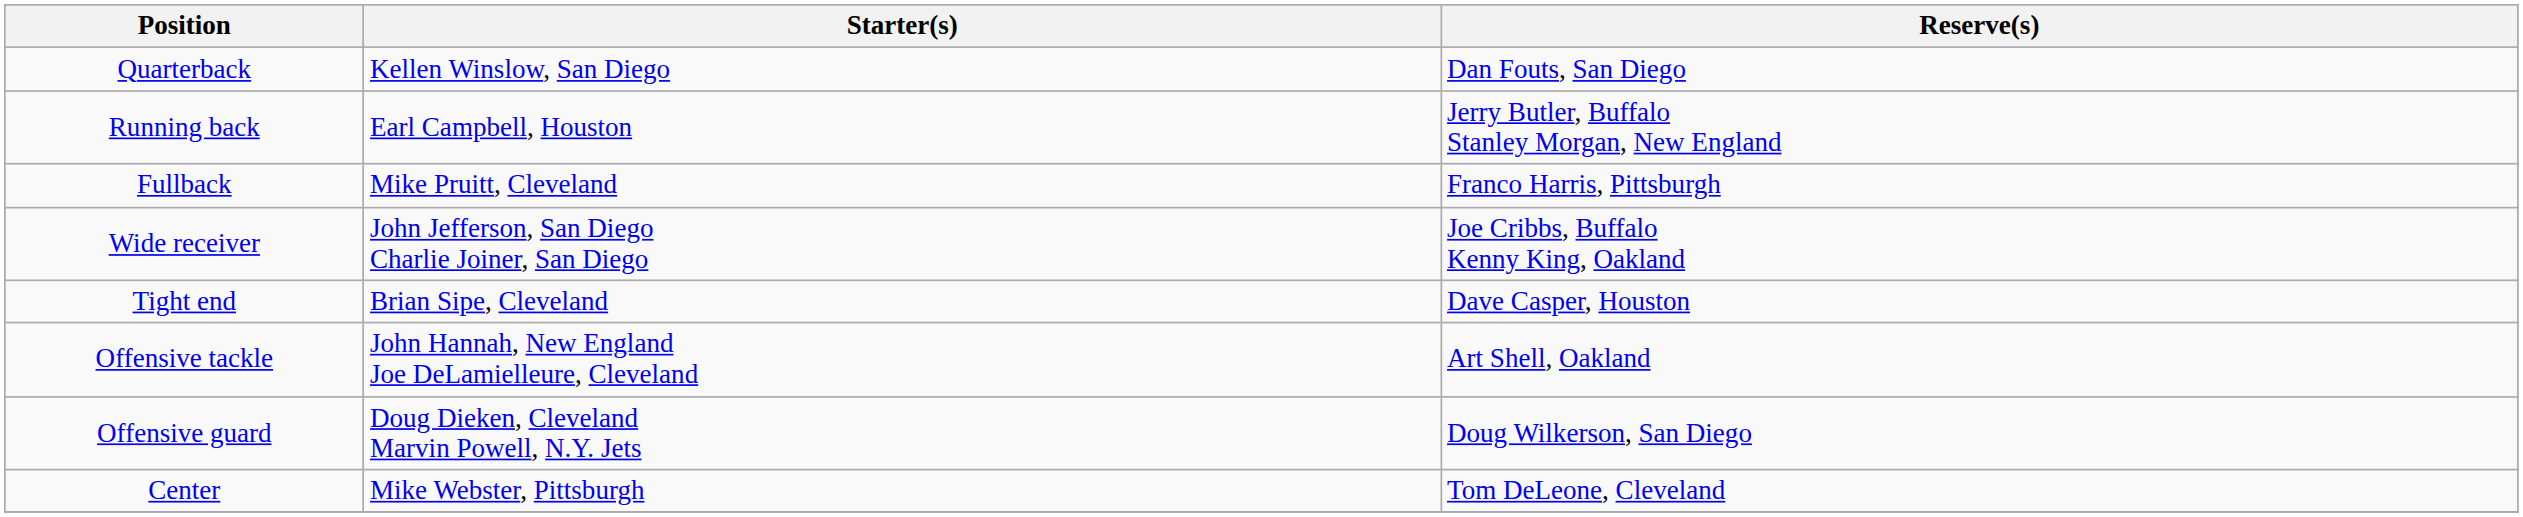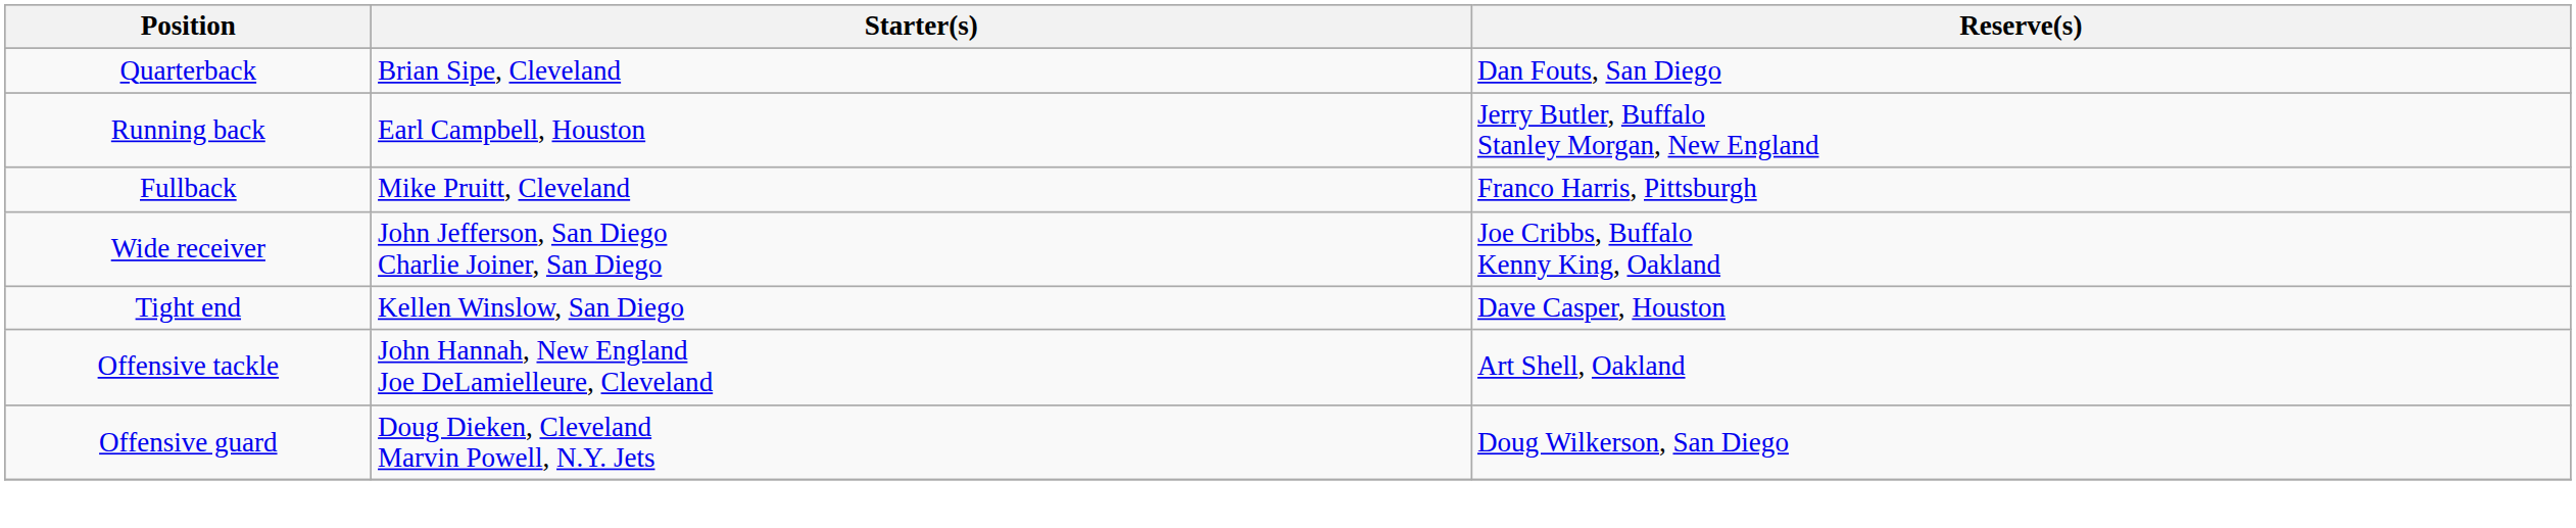 <table class="wikitable" width=75%>
 <tr>
 <th width=10%>Position</th>
 <th width=30%>Starter(s)</th>
 <th width=30%>Reserve(s)</th>
 </tr>
 <tr>
 <td align=center><a href='#'>Quarterback</a></td>
-<td> <a href='#'>Kellen Winslow</a>, <a href='#'>San Diego</a></td>
+<td> <a href='#'>Brian Sipe</a>, <a href='#'>Cleveland</a></td>
 <td> <a href='#'>Dan Fouts</a>, <a href='#'>San Diego</a></td>
 </tr>
 <tr>
 <td align=center><a href='#'>Running back</a></td>
 <td> <a href='#'>Earl Campbell</a>, <a href='#'>Houston</a></td>
 <td> <a href='#'>Jerry Butler</a>, <a href='#'>Buffalo</a><br> <a href='#'>Stanley Morgan</a>, <a href='#'>New England</a></td>
 </tr>
 <tr>
 <td align=center><a href='#'>Fullback</a></td>
 <td> <a href='#'>Mike Pruitt</a>, <a href='#'>Cleveland</a></td>
 <td> <a href='#'>Franco Harris</a>, <a href='#'>Pittsburgh</a></td>
 </tr>
 <tr>
 <td align=center><a href='#'>Wide receiver</a></td>
 <td> <a href='#'>John Jefferson</a>, <a href='#'>San Diego</a><br> <a href='#'>Charlie Joiner</a>, <a href='#'>San Diego</a></td>
 <td> <a href='#'>Joe Cribbs</a>, <a href='#'>Buffalo</a><br> <a href='#'>Kenny King</a>, <a href='#'>Oakland</a></td>
 </tr>
 <tr>
 <td align=center><a href='#'>Tight end</a></td>
-<td> <a href='#'>Brian Sipe</a>, <a href='#'>Cleveland</a></td>
+<td> <a href='#'>Kellen Winslow</a>, <a href='#'>San Diego</a></td>
 <td> <a href='#'>Dave Casper</a>, <a href='#'>Houston</a></td>
 </tr>
 <tr>
 <td align=center><a href='#'>Offensive tackle</a></td>
 <td> <a href='#'>John Hannah</a>, <a href='#'>New England</a><br> <a href='#'>Joe DeLamielleure</a>, <a href='#'>Cleveland</a></td>
 <td> <a href='#'>Art Shell</a>, <a href='#'>Oakland</a></td>
 </tr>
 <tr>
 <td align=center><a href='#'>Offensive guard</a></td>
 <td> <a href='#'>Doug Dieken</a>, <a href='#'>Cleveland</a><br> <a href='#'>Marvin Powell</a>, <a href='#'>N.Y. Jets</a></td>
 <td> <a href='#'>Doug Wilkerson</a>, <a href='#'>San Diego</a></td>
 </tr>
 <tr>
-<td align=center><a href='#'>Center</a></td>
-<td> <a href='#'>Mike Webster</a>, <a href='#'>Pittsburgh</a></td>
-<td> <a href='#'>Tom DeLeone</a>, <a href='#'>Cleveland</a></td>
-</tr>
-<tr>
 </tr>
 </table>
